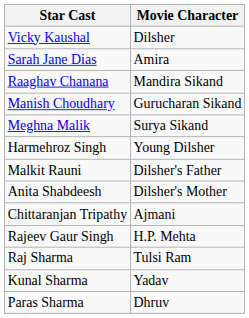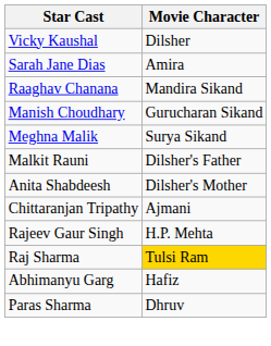 <table class="wikitable" >
 <tr>
 <th>Star Cast</th>
 <th>Movie Character</th>
 </tr>
 <tr>
 <td><a href='#'>Vicky Kaushal</a></td>
 <td>Dilsher</td>
 </tr>
 <tr>
 <td><a href='#'>Sarah Jane Dias</a></td>
 <td>Amira</td>
 </tr>
 <tr>
 <td><a href='#'>Raaghav Chanana</a></td>
 <td>Mandira Sikand</td>
 </tr>
 <tr>
 <td><a href='#'>Manish Choudhary</a></td>
 <td>Gurucharan Sikand</td>
 </tr>
 <tr>
 <td><a href='#'>Meghna Malik</a></td>
 <td>Surya Sikand</td>
 </tr>
 <tr>
-<td>Harmehroz Singh</td>
-<td>Young Dilsher</td>
-</tr>
-<tr>
 <td>Malkit Rauni</td>
 <td>Dilsher's Father</td>
 </tr>
 <tr>
 <td>Anita Shabdeesh</td>
 <td>Dilsher's Mother</td>
 </tr>
 <tr>
 <td>Chittaranjan Tripathy</td>
 <td>Ajmani</td>
 </tr>
 <tr>
 <td>Rajeev Gaur Singh</td>
 <td>H.P. Mehta</td>
 </tr>
 <tr>
 <td>Raj Sharma</td>
-<td>Tulsi Ram</td>
+<td style="background: gold;">Tulsi Ram</td>
 </tr>
 <tr>
-<td>Kunal Sharma</td>
-<td>Yadav</td>
+<td>Abhimanyu Garg</td>
+<td>Hafiz</td>
 </tr>
 <tr>
 <td>Paras Sharma</td>
 <td>Dhruv</td>
 </tr>
 </table>
